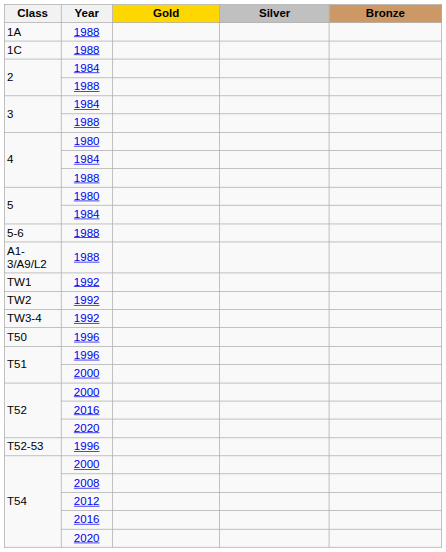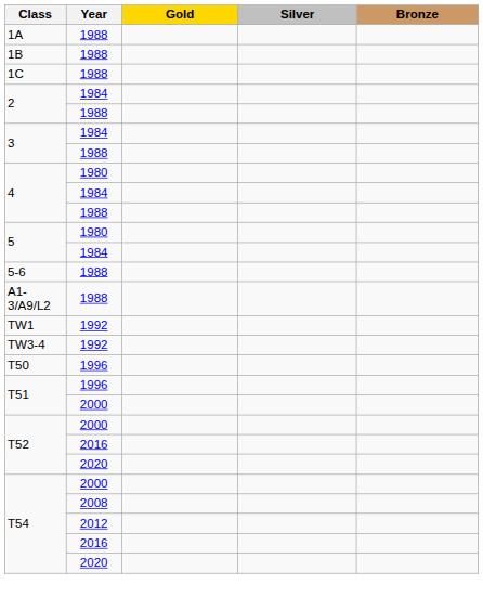 <table class="wikitable">
 <tr>
 <th width=80>Class</th>
 <th width=80>Year</th>
 <td align=center width=200 bgcolor=gold><strong>Gold</strong></td>
 <td align=center width=200 bgcolor=silver><strong>Silver</strong></td>
 <td align=center width=200 bgcolor=cc9966><strong>Bronze</strong></td>
 </tr>
 <tr>
 <td>1A</td>
+<td align=center><a href='#'>1988</a></td>
+<td></td>
+<td></td>
+<td></td>
+</tr>
+<tr>
+<td>1B</td>
 <td align=center><a href='#'>1988</a></td>
 <td></td>
 <td></td>
 <td></td>
 </tr>
 <tr>
 <td>1C</td>
 <td align=center><a href='#'>1988</a></td>
 <td></td>
 <td></td>
 <td></td>
 </tr>
 <tr>
 <td rowspan=2>2</td>
 <td align=center><a href='#'>1984</a></td>
 <td></td>
 <td></td>
 <td></td>
 </tr>
 <tr>
 <td align=center><a href='#'>1988</a></td>
 <td></td>
 <td></td>
 <td></td>
 </tr>
 <tr>
 <td rowspan=2>3</td>
 <td align=center><a href='#'>1984</a></td>
 <td></td>
 <td></td>
 <td></td>
 </tr>
 <tr>
 <td align=center><a href='#'>1988</a></td>
 <td></td>
 <td></td>
 <td></td>
 </tr>
 <tr>
 <td rowspan=3>4</td>
 <td align=center><a href='#'>1980</a></td>
 <td></td>
 <td></td>
 <td></td>
 </tr>
 <tr>
 <td align=center><a href='#'>1984</a></td>
 <td></td>
 <td></td>
 <td></td>
 </tr>
 <tr>
 <td align=center><a href='#'>1988</a></td>
 <td></td>
 <td></td>
 <td></td>
 </tr>
 <tr>
 <td rowspan=2>5</td>
 <td align=center><a href='#'>1980</a></td>
 <td></td>
 <td></td>
 <td></td>
 </tr>
 <tr>
 <td align=center><a href='#'>1984</a></td>
 <td></td>
 <td></td>
 <td></td>
 </tr>
 <tr>
 <td>5-6</td>
 <td align=center><a href='#'>1988</a></td>
 <td></td>
 <td></td>
 <td></td>
 </tr>
 <tr>
 <td>A1-3/A9/L2</td>
 <td align=center><a href='#'>1988</a></td>
 <td></td>
 <td></td>
 <td></td>
 </tr>
 <tr>
 <td>TW1</td>
 <td align=center><a href='#'>1992</a></td>
 <td></td>
 <td></td>
 <td></td>
 </tr>
 <tr>
-<td>TW2</td>
-<td align=center><a href='#'>1992</a></td>
-<td></td>
-<td></td>
-<td></td>
-</tr>
-<tr>
 <td>TW3-4</td>
 <td align=center><a href='#'>1992</a></td>
 <td></td>
 <td></td>
 <td></td>
 </tr>
 <tr>
 <td>T50</td>
 <td align=center><a href='#'>1996</a></td>
 <td></td>
 <td></td>
 <td></td>
 </tr>
 <tr>
 <td rowspan=2>T51</td>
 <td align=center><a href='#'>1996</a></td>
 <td></td>
 <td></td>
 <td></td>
 </tr>
 <tr>
 <td align=center><a href='#'>2000</a></td>
 <td></td>
 <td></td>
 <td></td>
 </tr>
 <tr>
 <td rowspan=3>T52</td>
 <td align=center><a href='#'>2000</a></td>
 <td></td>
 <td></td>
 <td></td>
 </tr>
 <tr>
 <td align=center><a href='#'>2016</a></td>
 <td></td>
 <td></td>
 <td></td>
 </tr>
 <tr>
 <td align=center><a href='#'>2020</a></td>
 <td></td>
 <td></td>
 <td></td>
 </tr>
 <tr>
-<td>T52-53</td>
-<td align=center><a href='#'>1996</a></td>
-<td></td>
-<td></td>
-<td></td>
-</tr>
-<tr>
 <td rowspan=5>T54</td>
 <td align=center><a href='#'>2000</a></td>
 <td></td>
 <td></td>
 <td></td>
 </tr>
 <tr>
 <td align=center><a href='#'>2008</a></td>
 <td></td>
 <td></td>
 <td></td>
 </tr>
 <tr>
 <td align=center><a href='#'>2012</a></td>
 <td></td>
 <td></td>
 <td></td>
 </tr>
 <tr>
 <td align=center><a href='#'>2016</a></td>
 <td></td>
 <td></td>
 <td></td>
 </tr>
 <tr>
 <td align=center><a href='#'>2020</a></td>
 <td></td>
 <td></td>
 <td></td>
 </tr>
 </table>
